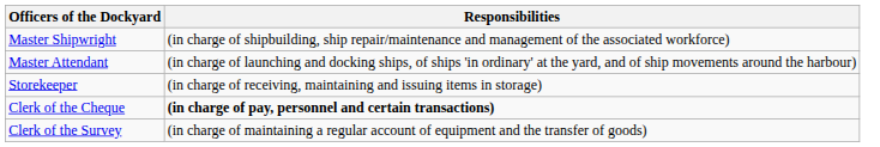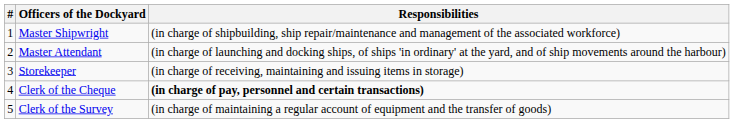 <table class="wikitable">
 <tr>
+<th>#</th>
 <th>Officers of the Dockyard</th>
 <th>Responsibilities</th>
 </tr>
 <tr>
+<td>1</td>
 <td><a href='#'>Master Shipwright</a></td>
 <td>(in charge of shipbuilding, ship repair/maintenance and management of the associated workforce)</td>
 </tr>
 <tr>
+<td>2</td>
 <td><a href='#'>Master Attendant</a></td>
 <td>(in charge of launching and docking ships, of ships 'in ordinary' at the yard, and of ship movements around the harbour)</td>
 </tr>
 <tr>
+<td>3</td>
 <td><a href='#'>Storekeeper</a></td>
 <td>(in charge of receiving, maintaining and issuing items in storage)</td>
 </tr>
 <tr>
+<td>4</td>
 <td><a href='#'>Clerk of the Cheque</a></td>
 <td><strong>(in charge of pay, personnel and certain transactions)</strong></td>
 </tr>
 <tr>
+<td>5</td>
 <td><a href='#'>Clerk of the Survey</a></td>
 <td>(in charge of maintaining a regular account of equipment and the transfer of goods)</td>
 </tr>
 </table>
